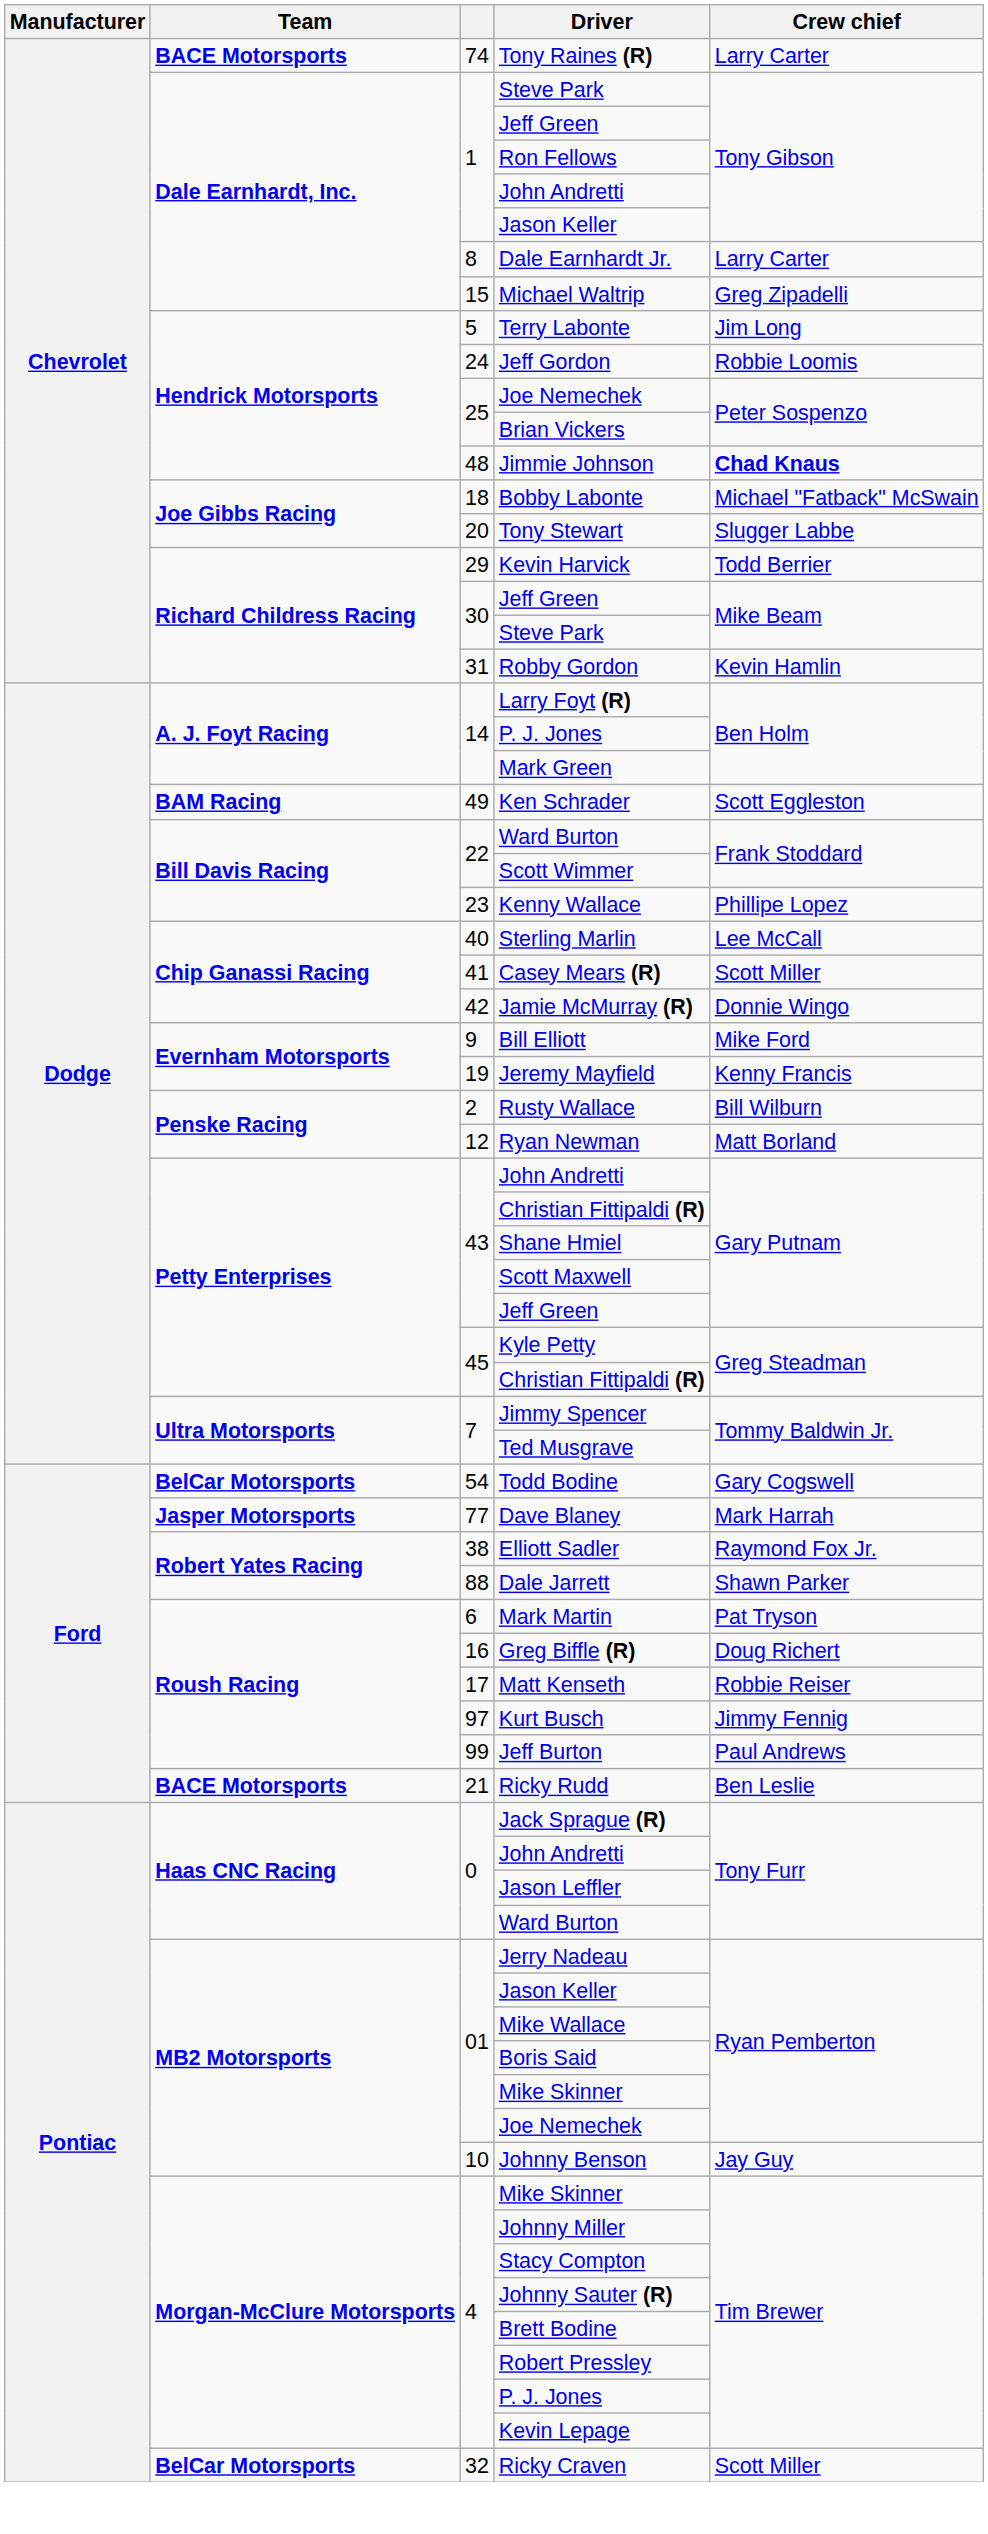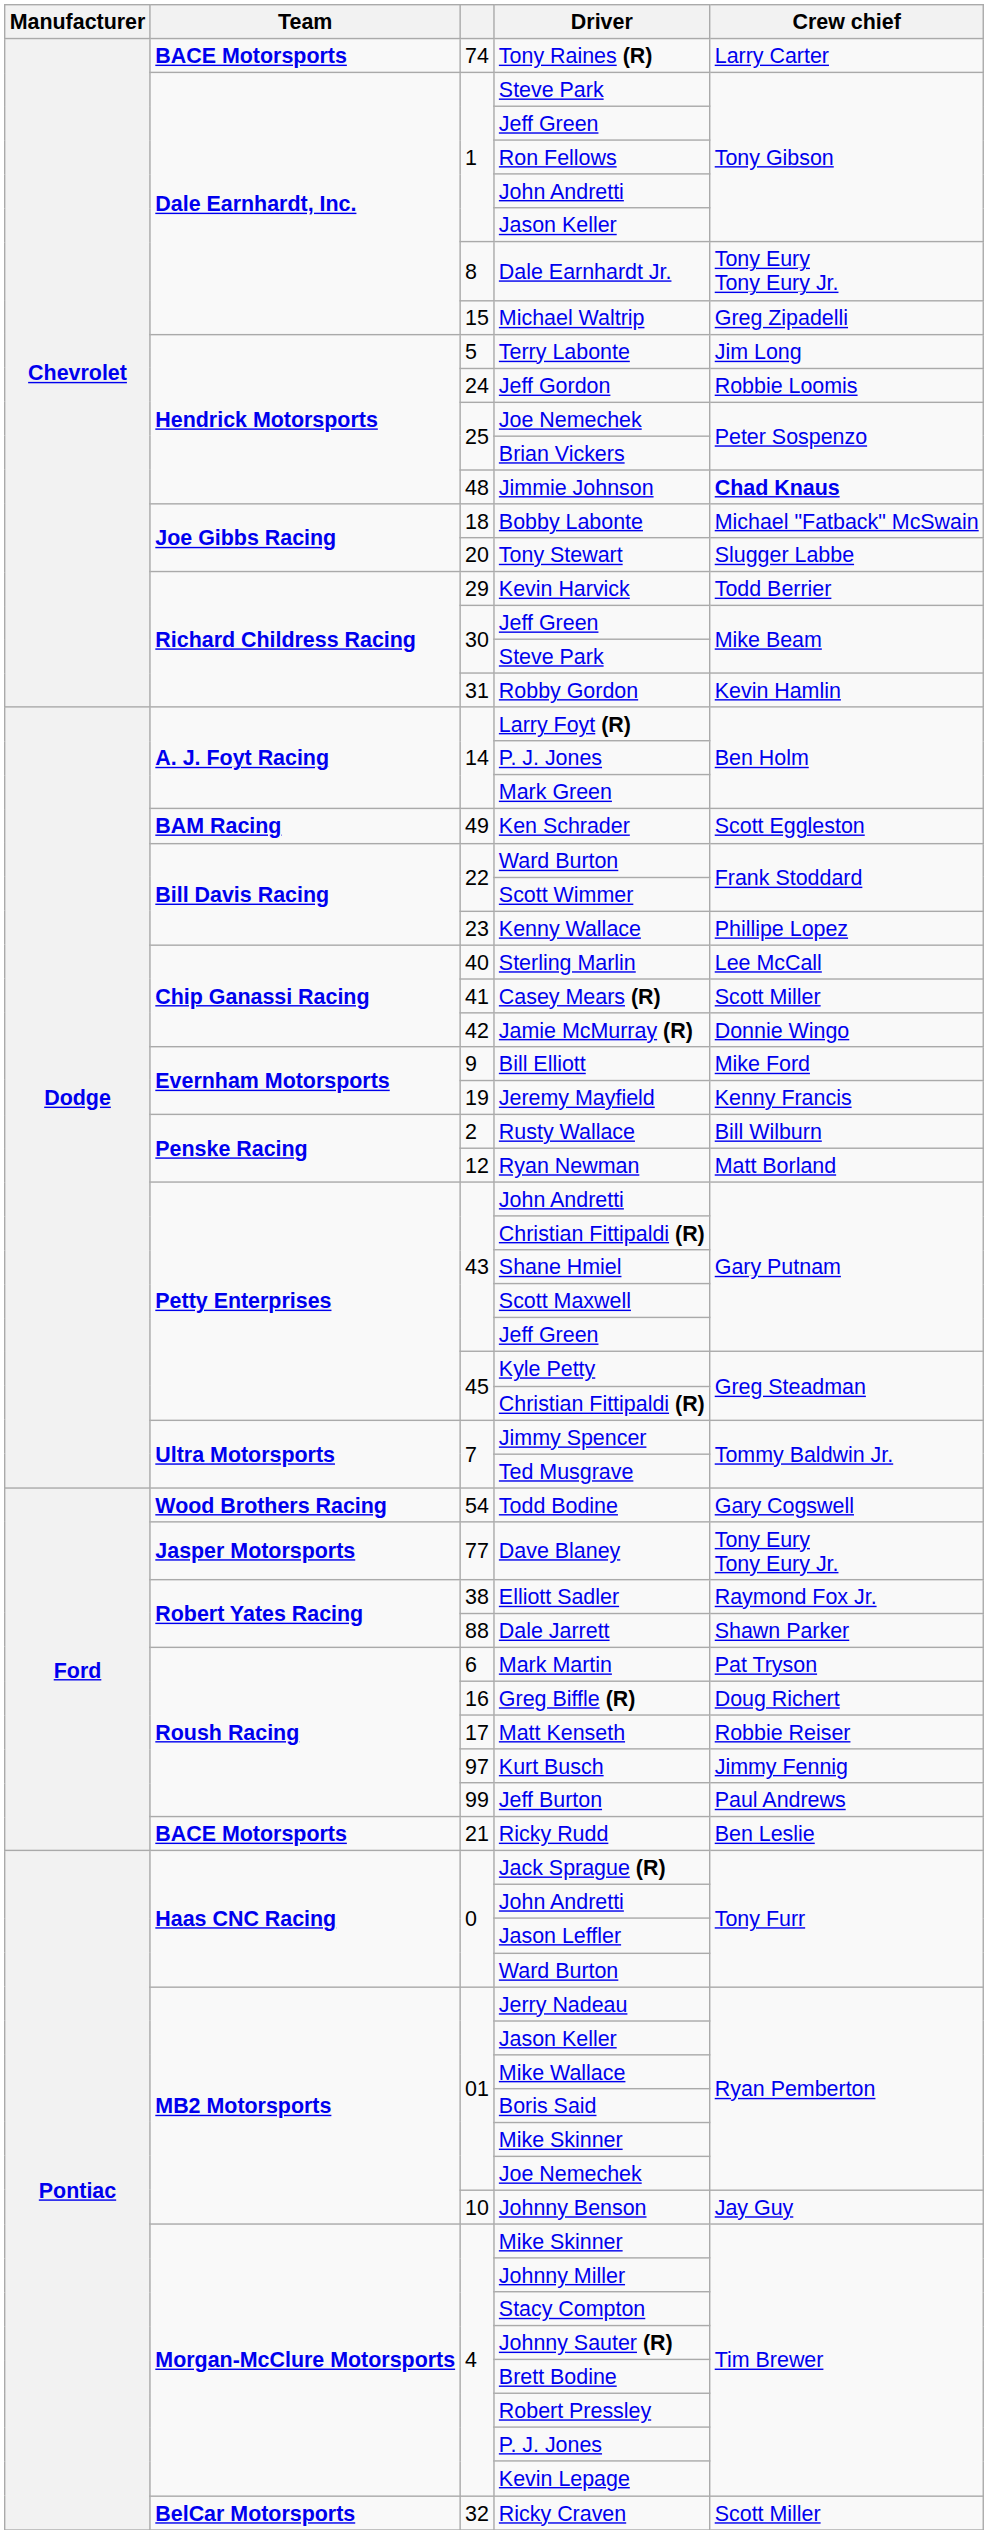 <table class="wikitable sortable" style="font-size: 95%;">
 <tr>
 <th>Manufacturer</th>
 <th>Team</th>
 <th></th>
 <th>Driver</th>
 <th>Crew chief</th>
 </tr>
 <tr>
 <th rowspan="19"><a href='#'>Chevrolet</a></th>
 <td><strong><a href='#'>BACE Motorsports</a></strong></td>
 <td>74</td>
 <td><a href='#'>Tony Raines</a> <strong>(R)</strong></td>
 <td><a href='#'>Larry Carter</a></td>
 </tr>
 <tr>
 <td rowspan=7><strong><a href='#'>Dale Earnhardt, Inc.</a></strong></td>
 <td rowspan="5">1</td>
 <td><a href='#'>Steve Park</a> <small></small></td>
 <td rowspan=5><a href='#'>Tony Gibson</a></td>
 </tr>
 <tr>
 <td><a href='#'>Jeff Green</a> <small></small></td>
 </tr>
 <tr>
 <td><a href='#'>Ron Fellows</a> <small></small></td>
 </tr>
 <tr>
 <td><a href='#'>John Andretti</a> <small></small></td>
 </tr>
 <tr>
 <td><a href='#'>Jason Keller</a> <small></small></td>
 </tr>
 <tr>
 <td>8</td>
 <td><a href='#'>Dale Earnhardt Jr.</a></td>
-<td><a href='#'>Larry Carter</a></td>
+<td><a href='#'>Tony Eury</a> <small></small> <br> <a href='#'>Tony Eury Jr.</a> <small></small></td>
 </tr>
 <tr>
 <td>15</td>
 <td><a href='#'>Michael Waltrip</a></td>
 <td><a href='#'>Greg Zipadelli</a></td>
 </tr>
 <tr>
 <td rowspan=5><strong><a href='#'>Hendrick Motorsports</a></strong></td>
 <td>5</td>
 <td><a href='#'>Terry Labonte</a></td>
 <td><a href='#'>Jim Long</a></td>
 </tr>
 <tr>
 <td>24</td>
 <td><a href='#'>Jeff Gordon</a></td>
 <td><a href='#'>Robbie Loomis</a></td>
 </tr>
 <tr>
 <td rowspan="2">25</td>
 <td><a href='#'>Joe Nemechek</a> <small></small></td>
 <td rowspan=2><a href='#'>Peter Sospenzo</a></td>
 </tr>
 <tr>
 <td><a href='#'>Brian Vickers</a> <small></small></td>
 </tr>
 <tr>
 <td>48</td>
 <td><a href='#'>Jimmie Johnson</a></td>
 <td><strong><a href='#'>Chad Knaus</a></strong></td>
 </tr>
 <tr>
 <td rowspan=2><strong><a href='#'>Joe Gibbs Racing</a></strong></td>
 <td>18</td>
 <td><a href='#'>Bobby Labonte</a></td>
 <td><a href='#'>Michael "Fatback" McSwain</a></td>
 </tr>
 <tr>
 <td>20</td>
 <td><a href='#'>Tony Stewart</a></td>
 <td><a href='#'>Slugger Labbe</a></td>
 </tr>
 <tr>
 <td rowspan="4"><strong><a href='#'>Richard Childress Racing</a></strong></td>
 <td>29</td>
 <td><a href='#'>Kevin Harvick</a></td>
 <td><a href='#'>Todd Berrier</a></td>
 </tr>
 <tr>
 <td rowspan="2">30</td>
 <td><a href='#'>Jeff Green</a> <small></small></td>
 <td rowspan=2><a href='#'>Mike Beam</a></td>
 </tr>
 <tr>
 <td><a href='#'>Steve Park</a> <small></small></td>
 </tr>
 <tr>
 <td>31</td>
 <td><a href='#'>Robby Gordon</a></td>
 <td><a href='#'>Kevin Hamlin</a></td>
 </tr>
 <tr>
 <th rowspan=23><a href='#'>Dodge</a></th>
 <td rowspan=3><strong><a href='#'>A. J. Foyt Racing</a></strong></td>
 <td rowspan="3">14</td>
 <td><a href='#'>Larry Foyt</a> <small></small> <strong>(R)</strong></td>
 <td rowspan=3><a href='#'>Ben Holm</a></td>
 </tr>
 <tr>
 <td><a href='#'>P. J. Jones</a> <small></small></td>
 </tr>
 <tr>
 <td><a href='#'>Mark Green</a> <small></small></td>
 </tr>
 <tr>
 <td><strong><a href='#'>BAM Racing</a></strong></td>
 <td>49</td>
 <td><a href='#'>Ken Schrader</a></td>
 <td><a href='#'>Scott Eggleston</a></td>
 </tr>
 <tr>
 <td rowspan=3><strong><a href='#'>Bill Davis Racing</a></strong></td>
 <td rowspan="2">22</td>
 <td><a href='#'>Ward Burton</a> <small></small></td>
 <td rowspan=2><a href='#'>Frank Stoddard</a></td>
 </tr>
 <tr>
 <td><a href='#'>Scott Wimmer</a> <small></small></td>
 </tr>
 <tr>
 <td>23</td>
 <td><a href='#'>Kenny Wallace</a></td>
 <td><a href='#'>Phillipe Lopez</a></td>
 </tr>
 <tr>
 <td rowspan=3><strong><a href='#'>Chip Ganassi Racing</a></strong></td>
 <td>40</td>
 <td><a href='#'>Sterling Marlin</a></td>
 <td><a href='#'>Lee McCall</a></td>
 </tr>
 <tr>
 <td>41</td>
 <td><a href='#'>Casey Mears</a> <strong>(R)</strong></td>
 <td><a href='#'>Scott Miller</a></td>
 </tr>
 <tr>
 <td>42</td>
 <td><a href='#'>Jamie McMurray</a> <strong>(R)</strong></td>
 <td><a href='#'>Donnie Wingo</a></td>
 </tr>
 <tr>
 <td rowspan=2><strong><a href='#'>Evernham Motorsports</a></strong></td>
 <td>9</td>
 <td><a href='#'>Bill Elliott</a></td>
 <td><a href='#'>Mike Ford</a></td>
 </tr>
 <tr>
 <td>19</td>
 <td><a href='#'>Jeremy Mayfield</a></td>
 <td><a href='#'>Kenny Francis</a></td>
 </tr>
 <tr>
 <td rowspan=2><strong><a href='#'>Penske Racing</a></strong></td>
 <td>2</td>
 <td><a href='#'>Rusty Wallace</a></td>
 <td><a href='#'>Bill Wilburn</a></td>
 </tr>
 <tr>
 <td>12</td>
 <td><a href='#'>Ryan Newman</a></td>
 <td><a href='#'>Matt Borland</a></td>
 </tr>
 <tr>
 <td rowspan=7><strong><a href='#'>Petty Enterprises</a></strong></td>
 <td rowspan="5">43</td>
 <td><a href='#'>John Andretti</a> <small></small></td>
 <td rowspan=5><a href='#'>Gary Putnam</a></td>
 </tr>
 <tr>
 <td><a href='#'>Christian Fittipaldi</a> <strong>(R)</strong> <small></small></td>
 </tr>
 <tr>
 <td><a href='#'>Shane Hmiel</a> <small></small></td>
 </tr>
 <tr>
 <td><a href='#'>Scott Maxwell</a> <small></small></td>
 </tr>
 <tr>
 <td><a href='#'>Jeff Green</a> <small></small></td>
 </tr>
 <tr>
 <td rowspan="2">45</td>
 <td><a href='#'>Kyle Petty</a> <small></small></td>
 <td rowspan=2><a href='#'>Greg Steadman</a></td>
 </tr>
 <tr>
 <td><a href='#'>Christian Fittipaldi</a> <strong>(R)</strong> <small></small></td>
 </tr>
 <tr>
 <td rowspan=2><strong><a href='#'>Ultra Motorsports</a></strong></td>
 <td rowspan="2">7</td>
 <td><a href='#'>Jimmy Spencer</a> <small></small></td>
 <td rowspan=2><a href='#'>Tommy Baldwin Jr.</a></td>
 </tr>
 <tr>
 <td><a href='#'>Ted Musgrave</a> <small></small></td>
 </tr>
 <tr>
 <th rowspan=10><a href='#'>Ford</a></th>
-<td><strong><a href='#'>BelCar Motorsports</a></strong></td>
+<td><strong><a href='#'>Wood Brothers Racing</a></strong></td>
 <td>54</td>
 <td><a href='#'>Todd Bodine</a></td>
 <td><a href='#'>Gary Cogswell</a></td>
 </tr>
 <tr>
 <td><strong><a href='#'>Jasper Motorsports</a></strong></td>
 <td>77</td>
 <td><a href='#'>Dave Blaney</a></td>
-<td><a href='#'>Mark Harrah</a></td>
+<td><a href='#'>Tony Eury</a> <small></small> <br> <a href='#'>Tony Eury Jr.</a> <small></small></td>
 </tr>
 <tr>
 <td rowspan=2><strong><a href='#'>Robert Yates Racing</a></strong></td>
 <td>38</td>
 <td><a href='#'>Elliott Sadler</a></td>
 <td><a href='#'>Raymond Fox Jr.</a></td>
 </tr>
 <tr>
 <td>88</td>
 <td><a href='#'>Dale Jarrett</a></td>
 <td><a href='#'>Shawn Parker</a></td>
 </tr>
 <tr>
 <td rowspan=5><strong><a href='#'>Roush Racing</a></strong></td>
 <td>6</td>
 <td><a href='#'>Mark Martin</a></td>
 <td><a href='#'>Pat Tryson</a></td>
 </tr>
 <tr>
 <td>16</td>
 <td><a href='#'>Greg Biffle</a> <strong>(R)</strong></td>
 <td><a href='#'>Doug Richert</a></td>
 </tr>
 <tr>
 <td>17</td>
 <td><a href='#'>Matt Kenseth</a></td>
 <td><a href='#'>Robbie Reiser</a></td>
 </tr>
 <tr>
 <td>97</td>
 <td><a href='#'>Kurt Busch</a></td>
 <td><a href='#'>Jimmy Fennig</a></td>
 </tr>
 <tr>
 <td>99</td>
 <td><a href='#'>Jeff Burton</a></td>
 <td><a href='#'>Paul Andrews</a></td>
 </tr>
 <tr>
 <td><strong><a href='#'>BACE Motorsports</a></strong></td>
 <td>21</td>
 <td><a href='#'>Ricky Rudd</a></td>
 <td><a href='#'>Ben Leslie</a></td>
 </tr>
 <tr>
 <th rowspan=20><a href='#'>Pontiac</a></th>
 <td rowspan=4><strong><a href='#'>Haas CNC Racing</a></strong></td>
 <td rowspan="4">0</td>
 <td><a href='#'>Jack Sprague</a> <strong>(R)</strong> <small></small></td>
 <td rowspan=4><a href='#'>Tony Furr</a></td>
 </tr>
 <tr>
 <td><a href='#'>John Andretti</a> <small></small></td>
 </tr>
 <tr>
 <td><a href='#'>Jason Leffler</a> <small></small></td>
 </tr>
 <tr>
 <td><a href='#'>Ward Burton</a> <small></small></td>
 </tr>
 <tr>
 <td rowspan=7><strong><a href='#'>MB2 Motorsports</a></strong></td>
 <td rowspan="6">01</td>
 <td><a href='#'>Jerry Nadeau</a> <small></small></td>
 <td rowspan=6><a href='#'>Ryan Pemberton</a></td>
 </tr>
 <tr>
 <td><a href='#'>Jason Keller</a> <small></small></td>
 </tr>
 <tr>
 <td><a href='#'>Mike Wallace</a> <small></small></td>
 </tr>
 <tr>
 <td><a href='#'>Boris Said</a> <small></small></td>
 </tr>
 <tr>
 <td><a href='#'>Mike Skinner</a> <small></small></td>
 </tr>
 <tr>
 <td><a href='#'>Joe Nemechek</a> <small></small></td>
 </tr>
 <tr>
 <td>10</td>
 <td><a href='#'>Johnny Benson</a></td>
 <td><a href='#'>Jay Guy</a></td>
 </tr>
 <tr>
 <td rowspan=8><strong><a href='#'>Morgan-McClure Motorsports</a></strong></td>
 <td rowspan="8">4</td>
 <td><a href='#'>Mike Skinner</a> <small></small></td>
 <td rowspan=8><a href='#'>Tim Brewer</a></td>
 </tr>
 <tr>
 <td><a href='#'>Johnny Miller</a> <small></small></td>
 </tr>
 <tr>
 <td><a href='#'>Stacy Compton</a> <small></small></td>
 </tr>
 <tr>
 <td><a href='#'>Johnny Sauter</a> <strong>(R)</strong> <small></small></td>
 </tr>
 <tr>
 <td><a href='#'>Brett Bodine</a> <small></small></td>
 </tr>
 <tr>
 <td><a href='#'>Robert Pressley</a> <small></small></td>
 </tr>
 <tr>
 <td><a href='#'>P. J. Jones</a> <small></small></td>
 </tr>
 <tr>
 <td><a href='#'>Kevin Lepage</a> <small></small></td>
 </tr>
 <tr>
 <td><strong><a href='#'>BelCar Motorsports</a></strong></td>
 <td>32</td>
 <td><a href='#'>Ricky Craven</a></td>
 <td><a href='#'>Scott Miller</a></td>
 </tr>
 </table>
